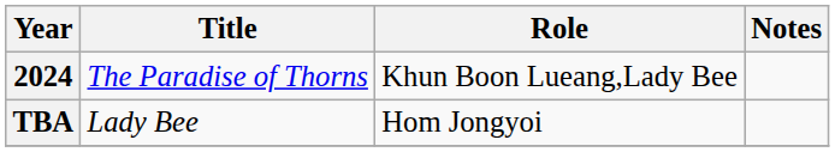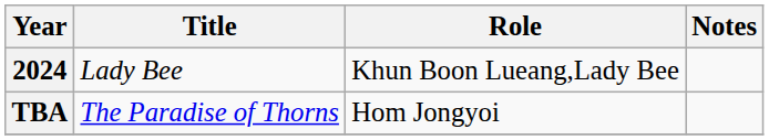 <table class="wikitable sortable plainrowheaders">
 <tr>
 <th scope="col">Year</th>
 <th scope="col">Title</th>
 <th scope="col">Role</th>
 <th scope="col">Notes</th>
 </tr>
 <tr>
 <th scope="row">2024</th>
-<td><em><a href='#'>The Paradise of Thorns</a></em></td>
+<td><em>Lady Bee</em></td>
 <td>Khun Boon Lueang,Lady Bee</td>
 <td></td>
 </tr>
 <tr>
 <th scope="row">TBA</th>
-<td><em>Lady Bee</em></td>
+<td><em><a href='#'>The Paradise of Thorns</a></em></td>
 <td>Hom Jongyoi</td>
 <td></td>
 </tr>
 <tr>
 </tr>
 </table>
